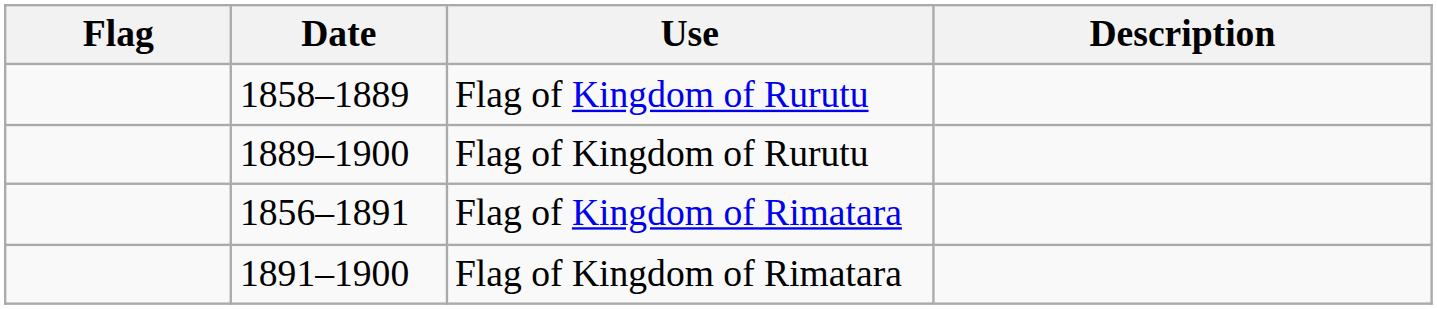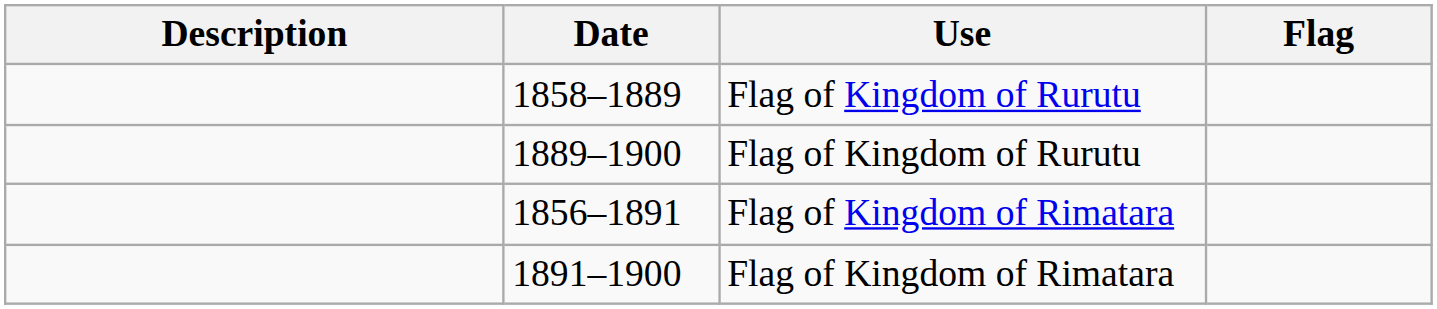 <table class="wikitable">
 <tr>
-<th style="width:110px;">Flag</th>
+<th style="width:250px;">Description</th>
 <th style="width:100px;">Date</th>
 <th style="width:250px;">Use</th>
-<th style="width:250px;">Description</th>
+<th style="width:110px;">Flag</th>
 </tr>
 <tr>
 <td></td>
 <td>1858–1889</td>
 <td>Flag of <a href='#'>Kingdom of Rurutu</a></td>
 <td></td>
 </tr>
 <tr>
 <td></td>
 <td>1889–1900</td>
 <td>Flag of Kingdom of Rurutu</td>
 <td></td>
 </tr>
 <tr>
 <td></td>
 <td>1856–1891</td>
 <td>Flag of <a href='#'>Kingdom of Rimatara</a></td>
 <td></td>
 </tr>
 <tr>
 <td></td>
 <td>1891–1900</td>
 <td>Flag of Kingdom of Rimatara</td>
 <td></td>
 </tr>
 </table>
